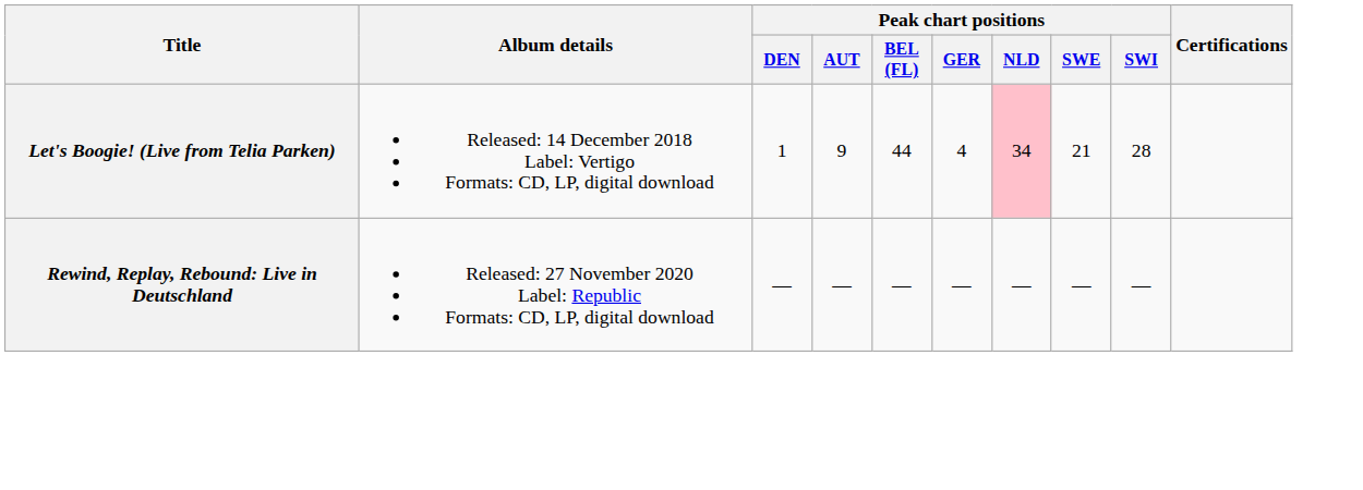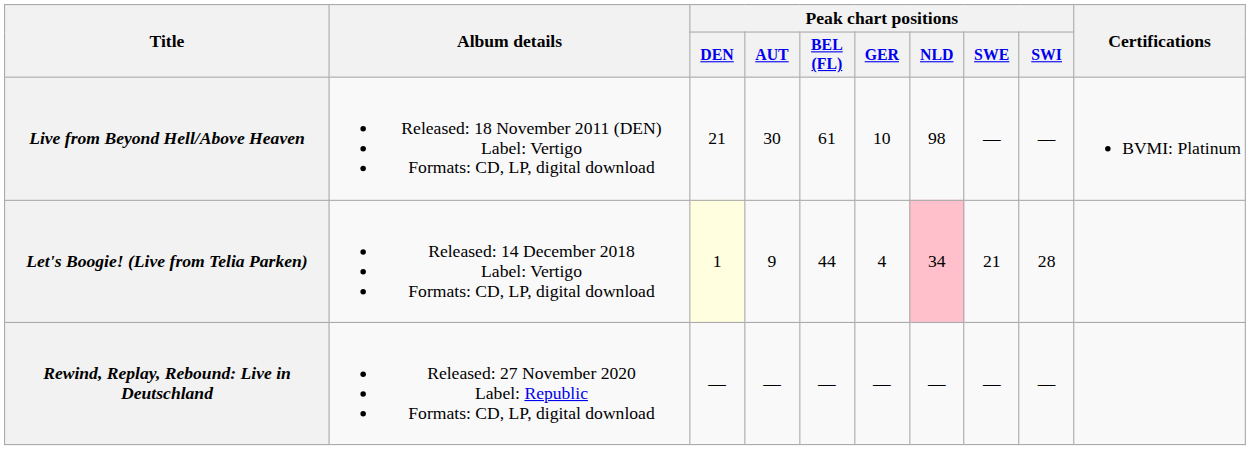 <table class="wikitable plainrowheaders" style="text-align:center;">
 <tr>
 <th scope="col" rowspan="2" style="width:18em;">Title</th>
 <th scope="col" rowspan="2" style="width:20em;">Album details</th>
 <th scope="col" colspan="7">Peak chart positions</th>
 <th scope="col" rowspan="2">Certifications</th>
 </tr>
 <tr>
 <th scope="col" style="width:3em;font-size:90%;"><a href='#'>DEN</a><br></th>
 <th scope="col" style="width:3em;font-size:90%;"><a href='#'>AUT</a><br></th>
 <th scope="col" style="width:3em;font-size:90%;"><a href='#'>BEL<br>(FL)</a><br></th>
 <th scope="col" style="width:3em;font-size:90%;"><a href='#'>GER</a><br></th>
 <th scope="col" style="width:3em;font-size:90%;"><a href='#'>NLD</a><br></th>
 <th scope="col" style="width:3em;font-size:90%;"><a href='#'>SWE</a><br></th>
 <th scope="col" style="width:3em;font-size:90%;"><a href='#'>SWI</a><br></th>
 </tr>
 <tr>
+<th scope="row"><em>Live from Beyond Hell/Above Heaven</em></th>
+<td><br><ul><li>Released: 18 November 2011 <span>(DEN)</span></li><li>Label: Vertigo</li><li>Formats: CD, LP, digital download</li></ul></td>
+<td>21</td>
+<td>30</td>
+<td>61</td>
+<td>10</td>
+<td>98</td>
+<td>—</td>
+<td>—</td>
+<td><br><ul><li>BVMI: Platinum </li></ul></td>
+</tr>
+<tr>
 <th scope="row"><em>Let's Boogie! (Live from Telia Parken)</em></th>
 <td><br><ul><li>Released: 14 December 2018</li><li>Label: Vertigo</li><li>Formats: CD, LP, digital download</li></ul></td>
-<td>1</td>
+<td style="background: lightyellow;">1</td>
 <td>9</td>
 <td>44</td>
 <td>4</td>
 <td style="background: pink;">34</td>
 <td>21</td>
 <td>28</td>
 <td></td>
 </tr>
 <tr>
 <th scope="row"><em>Rewind, Replay, Rebound: Live in Deutschland</em></th>
 <td><br><ul><li>Released: 27 November 2020</li><li>Label: <a href='#'>Republic</a></li><li>Formats: CD, LP, digital download</li></ul></td>
 <td>—</td>
 <td>—</td>
 <td>—</td>
 <td>—</td>
 <td>—</td>
 <td>—</td>
 <td>—</td>
 <td></td>
 </tr>
 </table>
